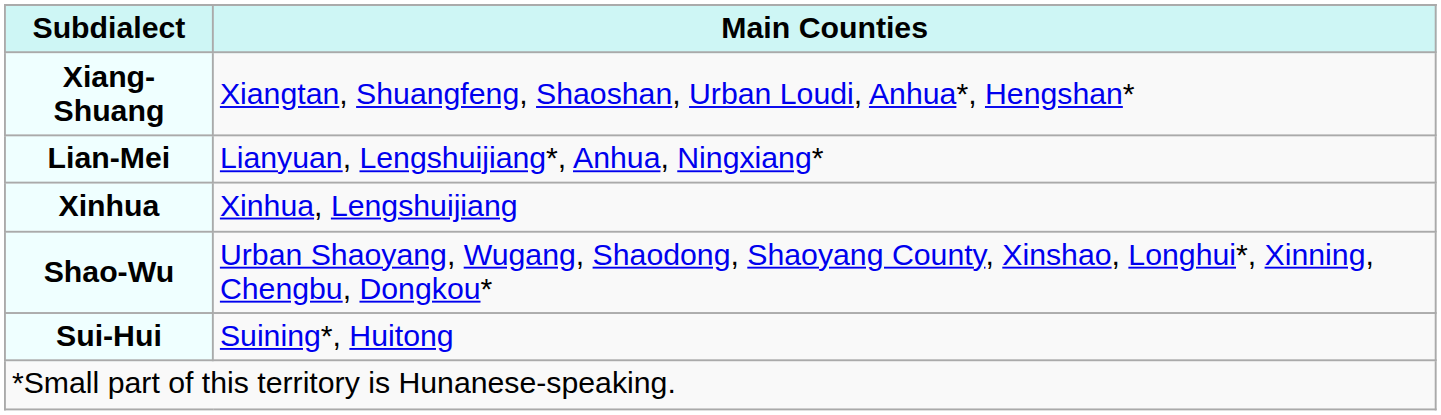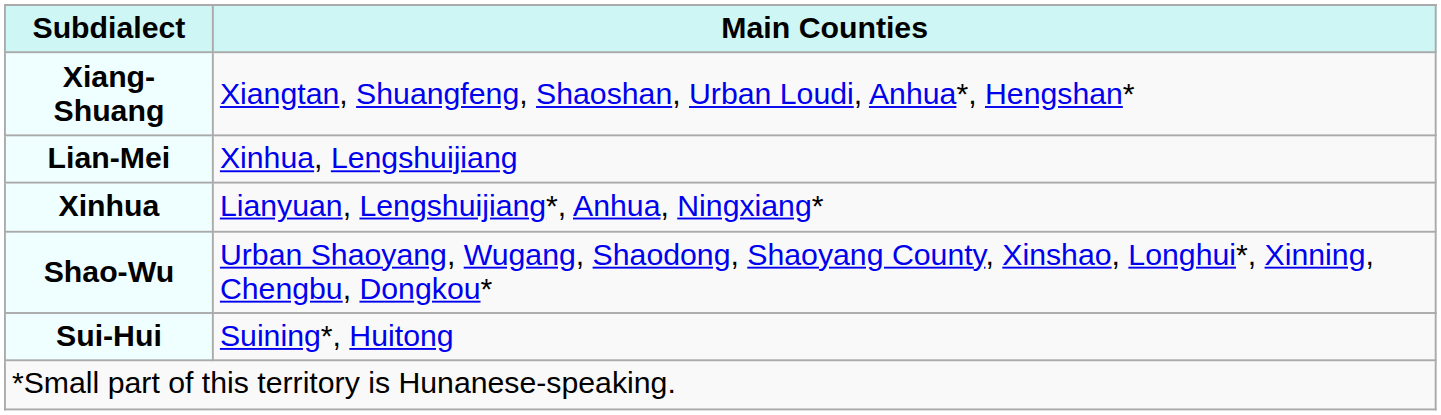 <table class="wikitable" align="center" width="60%">
 <tr style="background:maroon; color:black">
 </tr>
 <tr>
 <th style="background:#CEF6F5; color:black">Subdialect</th>
 <th style="background:#CEF6F5; color:black" align="left">Main Counties</th>
 </tr>
 <tr>
 <th style="background:#EFFFFF; color:black" align="center">Xiang-Shuang</th>
 <td align="left"><a href='#'>Xiangtan</a>, <a href='#'>Shuangfeng</a>, <a href='#'>Shaoshan</a>, <a href='#'>Urban Loudi</a>, <a href='#'>Anhua</a>*, <a href='#'>Hengshan</a>*</td>
 </tr>
 <tr>
 <th style="background:#EFFFFF; color:black">Lian-Mei</th>
-<td align="left"><a href='#'>Lianyuan</a>, <a href='#'>Lengshuijiang</a>*, <a href='#'>Anhua</a>, <a href='#'>Ningxiang</a>*</td>
+<td align="left"><a href='#'>Xinhua</a>, <a href='#'>Lengshuijiang</a></td>
 </tr>
 <tr>
 <th style="background:#EFFFFF; color:black">Xinhua</th>
-<td align="left"><a href='#'>Xinhua</a>, <a href='#'>Lengshuijiang</a></td>
+<td align="left"><a href='#'>Lianyuan</a>, <a href='#'>Lengshuijiang</a>*, <a href='#'>Anhua</a>, <a href='#'>Ningxiang</a>*</td>
 </tr>
 <tr>
 <th style="background:#EFFFFF; color:black">Shao-Wu</th>
 <td align="left"><a href='#'>Urban Shaoyang</a>, <a href='#'>Wugang</a>, <a href='#'>Shaodong</a>, <a href='#'>Shaoyang County</a>, <a href='#'>Xinshao</a>, <a href='#'>Longhui</a>*, <a href='#'>Xinning</a>, <a href='#'>Chengbu</a>, <a href='#'>Dongkou</a>*</td>
 </tr>
 <tr>
 <th style="background:#EFFFFF; color:black">Sui-Hui</th>
 <td align="left"><a href='#'>Suining</a>*, <a href='#'>Huitong</a></td>
 </tr>
 <tr>
 <td colspan="3" style="text-align: left;">*Small part of this territory is Hunanese-speaking.<br></td>
 </tr>
 </table>
